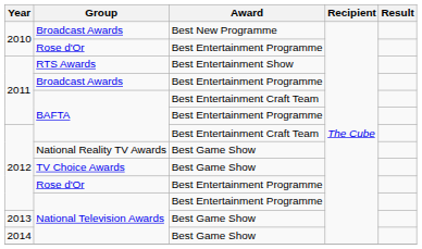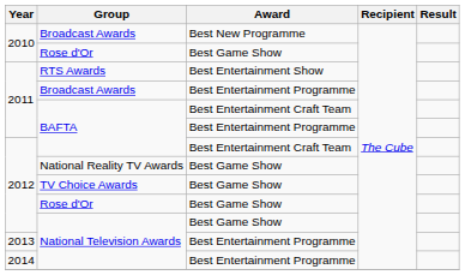 <table class="wikitable">
 <tr>
 <th>Year</th>
 <th>Group</th>
 <th>Award</th>
 <th>Recipient</th>
 <th>Result</th>
 </tr>
 <tr>
 <td rowspan=2>2010</td>
 <td><a href='#'>Broadcast Awards</a></td>
 <td>Best New Programme</td>
 <td rowspan=13><em><a href='#'>The Cube</a></em></td>
 <td></td>
 </tr>
 <tr>
 <td><a href='#'>Rose d'Or</a></td>
-<td>Best Entertainment Programme</td>
+<td>Best Game Show</td>
 <td></td>
 </tr>
 <tr>
 <td rowspan=4>2011</td>
 <td><a href='#'>RTS Awards</a></td>
 <td>Best Entertainment Show</td>
 <td></td>
 </tr>
 <tr>
 <td><a href='#'>Broadcast Awards</a></td>
 <td>Best Entertainment Programme</td>
 <td></td>
 </tr>
 <tr>
 <td rowspan=3><a href='#'>BAFTA</a></td>
 <td>Best Entertainment Craft Team</td>
 <td></td>
 </tr>
 <tr>
 <td>Best Entertainment Programme</td>
 <td></td>
 </tr>
 <tr>
 <td rowspan=5>2012</td>
 <td>Best Entertainment Craft Team</td>
 <td></td>
 </tr>
 <tr>
 <td>National Reality TV Awards</td>
 <td>Best Game Show</td>
 <td></td>
 </tr>
 <tr>
 <td><a href='#'>TV Choice Awards</a></td>
 <td>Best Game Show</td>
 <td></td>
 </tr>
 <tr>
 <td><a href='#'>Rose d'Or</a></td>
+<td>Best Game Show</td>
+<td></td>
+</tr>
+<tr>
+<td rowspan=3><a href='#'>National Television Awards</a></td>
+<td>Best Game Show</td>
+<td></td>
+</tr>
+<tr>
+<td>2013</td>
 <td>Best Entertainment Programme</td>
 <td></td>
 </tr>
 <tr>
-<td rowspan=3><a href='#'>National Television Awards</a></td>
+<td>2014</td>
 <td>Best Entertainment Programme</td>
-<td></td>
-</tr>
-<tr>
-<td>2013</td>
-<td>Best Game Show</td>
-<td></td>
-</tr>
-<tr>
-<td>2014</td>
-<td>Best Game Show</td>
 <td></td>
 </tr>
 <tr>
 </tr>
 </table>
